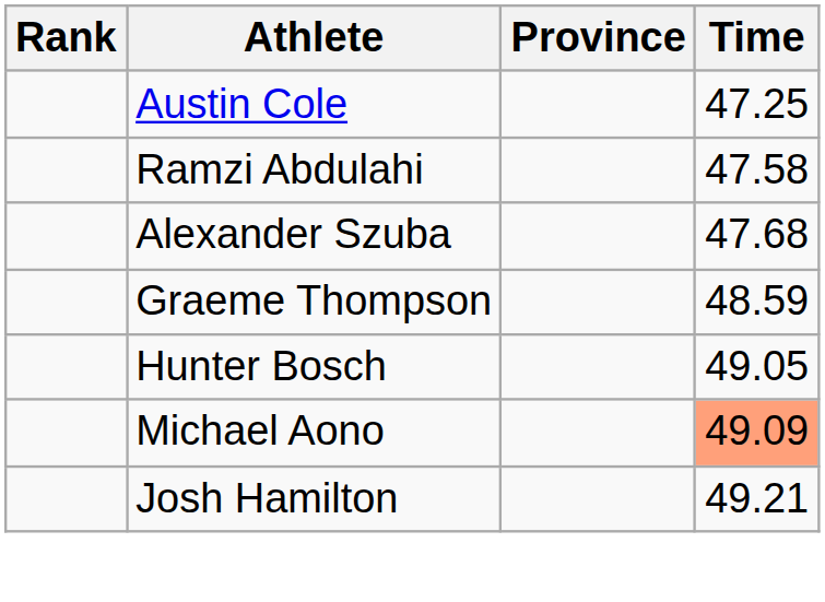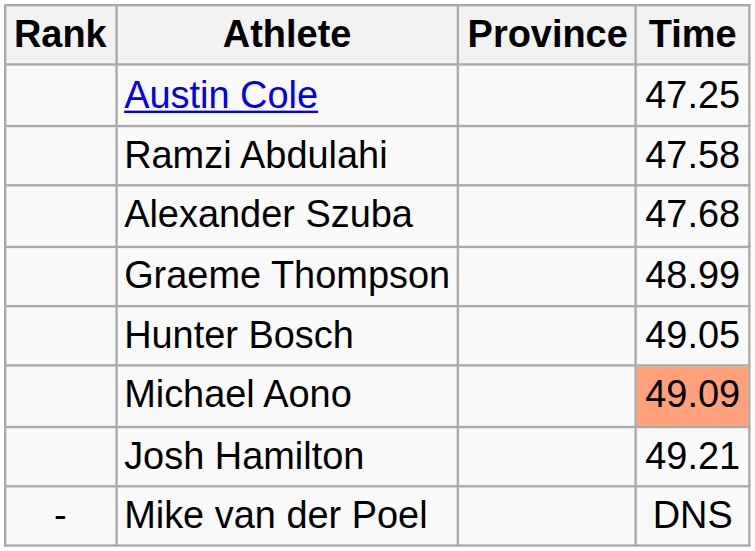 <table class="wikitable sortable" style="text-align:center">
 <tr>
 <th>Rank</th>
 <th>Athlete</th>
 <th>Province</th>
 <th>Time</th>
 </tr>
 <tr>
 <td></td>
 <td align=left><a href='#'>Austin Cole</a></td>
 <td align="left"></td>
 <td>47.25</td>
 </tr>
 <tr>
 <td></td>
 <td align=left>Ramzi Abdulahi</td>
 <td align="left"></td>
 <td>47.58</td>
 </tr>
 <tr>
 <td></td>
 <td align=left>Alexander Szuba</td>
 <td align="left"></td>
 <td>47.68</td>
 </tr>
 <tr>
 <td></td>
 <td align=left>Graeme Thompson</td>
 <td align="left"></td>
-<td>48.59</td>
+<td>48.99</td>
 </tr>
 <tr>
 <td></td>
 <td align=left>Hunter Bosch</td>
 <td align="left"></td>
 <td>49.05</td>
 </tr>
 <tr>
 <td></td>
 <td align=left>Michael Aono</td>
 <td align="left"></td>
 <td style="background: lightsalmon;">49.09</td>
 </tr>
 <tr>
 <td></td>
 <td align=left>Josh Hamilton</td>
 <td align="left"></td>
 <td>49.21</td>
 </tr>
+<tr>
+<td>-</td>
+<td align=left>Mike van der Poel</td>
+<td align="left"></td>
+<td>DNS</td>
+</tr>
 </table>
